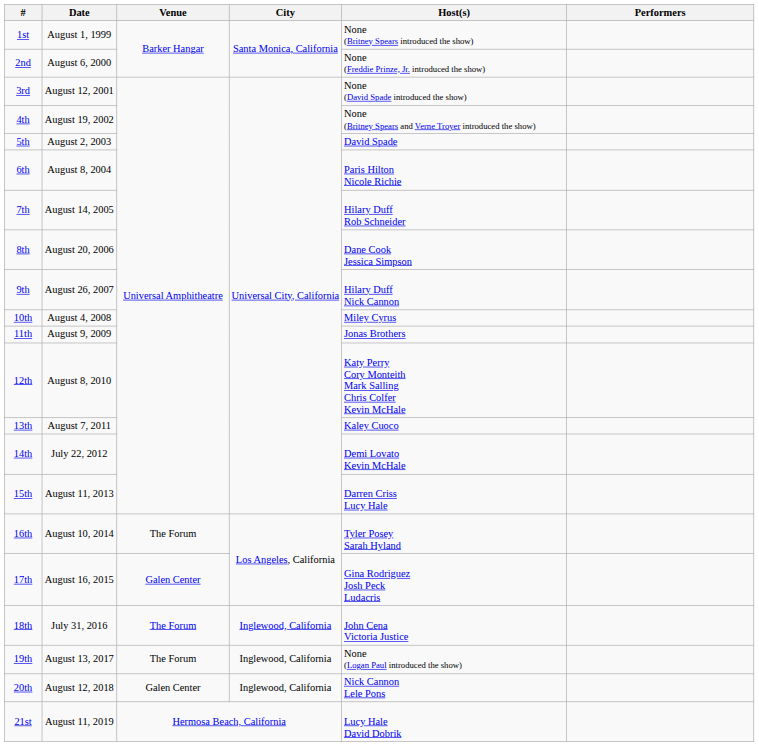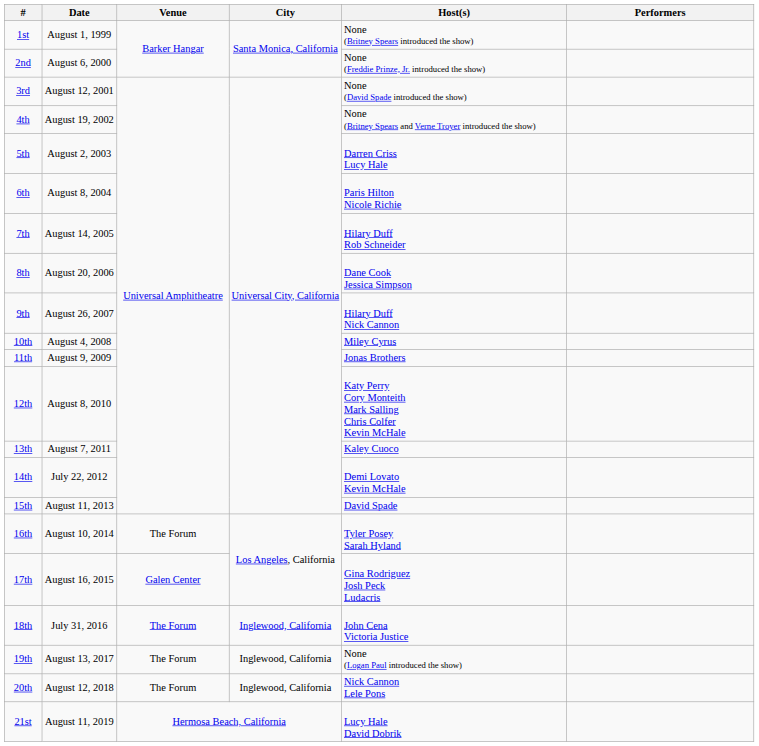 <table class="wikitable">
 <tr>
 <th style="width:5%;">#</th>
 <th style="width:10%;">Date</th>
 <th style="width:15%;">Venue</th>
 <th style="width:15%;">City</th>
 <th style="width:30%;">Host(s)</th>
 <th style="width:45%;">Performers</th>
 </tr>
 <tr>
 <td style="text-align:center;"><a href='#'>1st</a></td>
 <td style="text-align:center;">August 1, 1999</td>
 <td rowspan="2" style="text-align:center;"><a href='#'>Barker Hangar</a></td>
 <td rowspan="2" style="text-align:center;"><a href='#'>Santa Monica, California</a></td>
 <td>None <br><small>(<a href='#'>Britney Spears</a> introduced the show)</small></td>
 <td><br></td>
 </tr>
 <tr>
 <td style="text-align:center;"><a href='#'>2nd</a></td>
 <td style="text-align:center;">August 6, 2000</td>
 <td>None <br><small>(<a href='#'>Freddie Prinze, Jr.</a> introduced the show)</small></td>
 <td><br></td>
 </tr>
 <tr>
 <td style="text-align:center;"><a href='#'>3rd</a></td>
 <td style="text-align:center;">August 12, 2001</td>
 <td rowspan="13" style="text-align:center;"><a href='#'>Universal Amphitheatre</a><br></td>
 <td rowspan="13" style="text-align:center;"><a href='#'>Universal City, California</a></td>
 <td>None <br><small>(<a href='#'>David Spade</a> introduced the show)</small></td>
 <td><br></td>
 </tr>
 <tr>
 <td style="text-align:center;"><a href='#'>4th</a></td>
 <td style="text-align:center;">August 19, 2002</td>
 <td>None <br><small>(<a href='#'>Britney Spears</a> and <a href='#'>Verne Troyer</a> introduced the show)</small></td>
 <td><br></td>
 </tr>
 <tr>
 <td style="text-align:center;"><a href='#'>5th</a></td>
 <td style="text-align:center;">August 2, 2003</td>
-<td><a href='#'>David Spade</a></td>
+<td><br><a href='#'>Darren Criss</a><br><a href='#'>Lucy Hale</a></td>
 <td><br></td>
 </tr>
 <tr>
 <td style="text-align:center;"><a href='#'>6th</a></td>
 <td style="text-align:center;">August 8, 2004</td>
 <td><br><a href='#'>Paris Hilton</a><br><a href='#'>Nicole Richie</a></td>
 <td><br></td>
 </tr>
 <tr>
 <td style="text-align:center;"><a href='#'>7th</a></td>
 <td style="text-align:center;">August 14, 2005</td>
 <td><br><a href='#'>Hilary Duff</a><br><a href='#'>Rob Schneider</a></td>
 <td><br></td>
 </tr>
 <tr>
 <td style="text-align:center;"><a href='#'>8th</a></td>
 <td style="text-align:center;">August 20, 2006</td>
 <td><br><a href='#'>Dane Cook</a><br><a href='#'>Jessica Simpson</a></td>
 <td><br></td>
 </tr>
 <tr>
 <td style="text-align:center;"><a href='#'>9th</a></td>
 <td style="text-align:center;">August 26, 2007</td>
 <td><br><a href='#'>Hilary Duff</a><br><a href='#'>Nick Cannon</a></td>
 <td><br></td>
 </tr>
 <tr>
 <td style="text-align:center;"><a href='#'>10th</a></td>
 <td style="text-align:center;">August 4, 2008</td>
 <td><a href='#'>Miley Cyrus</a></td>
 <td><br></td>
 </tr>
 <tr>
 <td style="text-align:center;"><a href='#'>11th</a></td>
 <td style="text-align:center;">August 9, 2009</td>
 <td><a href='#'>Jonas Brothers</a></td>
 <td><br></td>
 </tr>
 <tr>
 <td style="text-align:center;"><a href='#'>12th</a></td>
 <td style="text-align:center;">August 8, 2010</td>
 <td><br><a href='#'>Katy Perry</a><br><a href='#'>Cory Monteith</a><br><a href='#'>Mark Salling</a><br><a href='#'>Chris Colfer</a><br><a href='#'>Kevin McHale</a></td>
 <td><br></td>
 </tr>
 <tr>
 <td style="text-align:center;"><a href='#'>13th</a></td>
 <td style="text-align:center;">August 7, 2011</td>
 <td><a href='#'>Kaley Cuoco</a></td>
 <td><br></td>
 </tr>
 <tr>
 <td style="text-align:center;"><a href='#'>14th</a></td>
 <td style="text-align:center;">July 22, 2012</td>
 <td><br><a href='#'>Demi Lovato</a><br><a href='#'>Kevin McHale</a></td>
 <td><br></td>
 </tr>
 <tr>
 <td style="text-align:center;"><a href='#'>15th</a></td>
 <td style="text-align:center;">August 11, 2013</td>
-<td><br><a href='#'>Darren Criss</a><br><a href='#'>Lucy Hale</a></td>
+<td><a href='#'>David Spade</a></td>
 <td><br></td>
 </tr>
 <tr>
 <td style="text-align:center;"><a href='#'>16th</a></td>
 <td style="text-align:center;">August 10, 2014</td>
 <td style="text-align:center;">The Forum</td>
 <td rowspan="2"style="text-align:center;"><a href='#'>Los Angeles</a>, California</td>
 <td><br><a href='#'>Tyler Posey</a><br><a href='#'>Sarah Hyland</a></td>
 <td><br></td>
 </tr>
 <tr>
 <td style="text-align:center;"><a href='#'>17th</a></td>
 <td style="text-align:center;">August 16, 2015</td>
 <td style="text-align:center;"><a href='#'>Galen Center</a></td>
 <td><br><a href='#'>Gina Rodriguez</a><br><a href='#'>Josh Peck</a><br><a href='#'>Ludacris</a></td>
 <td><br></td>
 </tr>
 <tr>
 <td style="text-align:center;"><a href='#'>18th</a></td>
 <td style="text-align:center;">July 31, 2016</td>
 <td style="text-align:center;"><a href='#'>The Forum</a></td>
 <td style="text-align:center;"><a href='#'>Inglewood, California</a></td>
 <td><br><a href='#'>John Cena</a><br><a href='#'>Victoria Justice</a></td>
 <td><br></td>
 </tr>
 <tr>
 <td style="text-align:center;"><a href='#'>19th</a></td>
 <td style="text-align:center;">August 13, 2017</td>
 <td style="text-align:center;">The Forum</td>
 <td style="text-align:center;">Inglewood, California</td>
 <td>None <br><small>(<a href='#'>Logan Paul</a> introduced the show)</small></td>
 <td><br></td>
 </tr>
 <tr>
 <td style="text-align:center;"><a href='#'>20th</a></td>
 <td style="text-align:center;">August 12, 2018</td>
-<td style="text-align:center;">Galen Center</td>
+<td style="text-align:center;">The Forum</td>
 <td style="text-align:center;">Inglewood, California</td>
 <td><a href='#'>Nick Cannon</a><br><a href='#'>Lele Pons</a></td>
 <td><br></td>
 </tr>
 <tr>
 <td style="text-align:center;"><a href='#'>21st</a></td>
 <td style="text-align:center;">August 11, 2019</td>
 <td colspan="2" style="text-align:center;"><a href='#'>Hermosa Beach, California</a><br></td>
 <td><br><a href='#'>Lucy Hale</a><br><a href='#'>David Dobrik</a></td>
 <td><br></td>
 </tr>
 </table>
